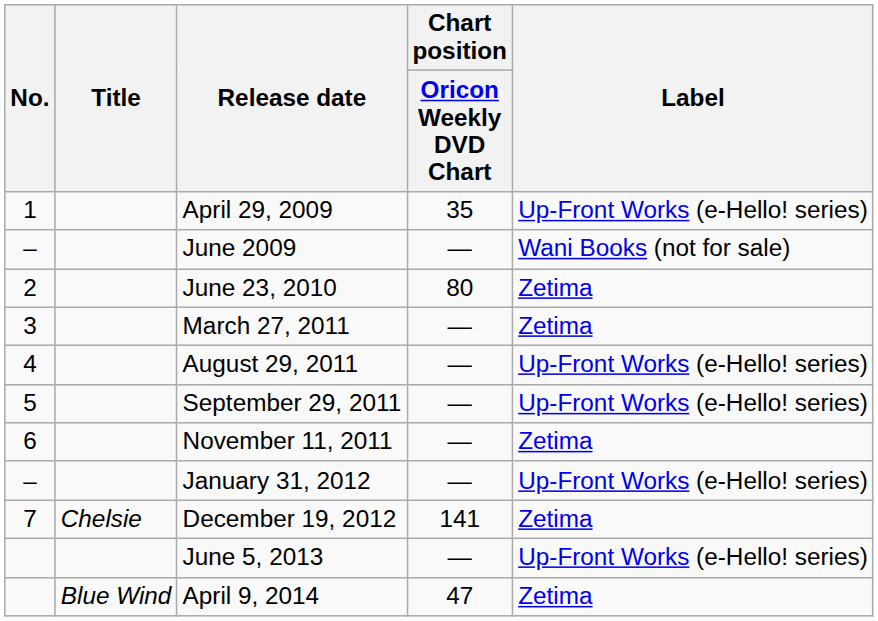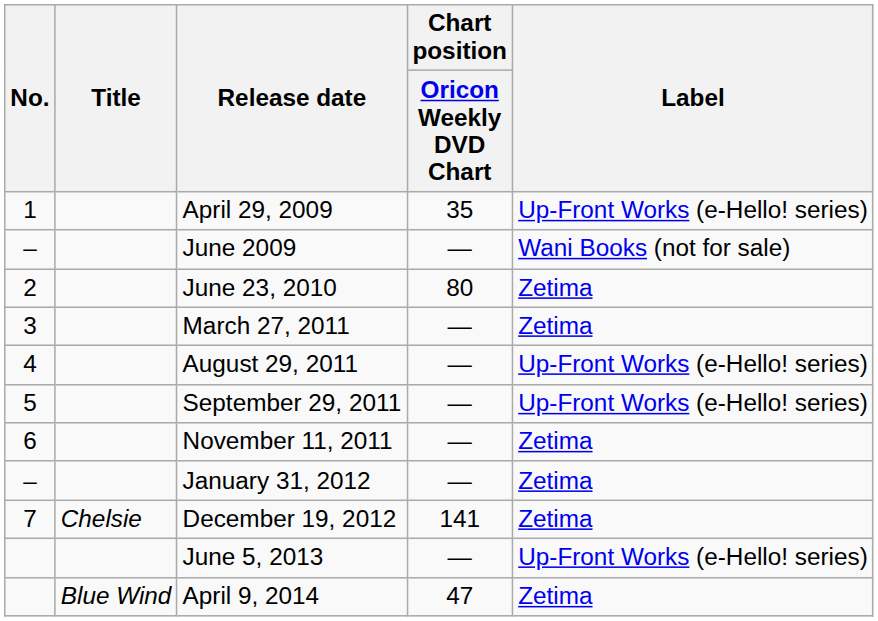 <table class="wikitable">
 <tr>
 <th rowspan="2">No.</th>
 <th rowspan="2">Title</th>
 <th rowspan="2">Release date</th>
 <th>Chart<br>position</th>
 <th rowspan="2">Label</th>
 </tr>
 <tr>
 <th><a href='#'>Oricon</a><br>Weekly<br>DVD<br>Chart<br></th>
 </tr>
 <tr>
 <td align="center">1</td>
 <td></td>
 <td>April 29, 2009</td>
 <td align="center">35</td>
 <td><a href='#'>Up-Front Works</a> (e-Hello! series)</td>
 </tr>
 <tr>
 <td align="center">–</td>
 <td></td>
 <td>June 2009</td>
 <td align="center">—</td>
 <td><a href='#'>Wani Books</a> (not for sale)</td>
 </tr>
 <tr>
 <td align="center">2</td>
 <td></td>
 <td>June 23, 2010</td>
 <td align="center">80</td>
 <td><a href='#'>Zetima</a></td>
 </tr>
 <tr>
 <td align="center">3</td>
 <td></td>
 <td>March 27, 2011</td>
 <td align="center">—</td>
 <td><a href='#'>Zetima</a></td>
 </tr>
 <tr>
 <td align="center">4</td>
 <td></td>
 <td>August 29, 2011</td>
 <td align="center">—</td>
 <td><a href='#'>Up-Front Works</a> (e-Hello! series)</td>
 </tr>
 <tr>
 <td align="center">5</td>
 <td></td>
 <td>September 29, 2011</td>
 <td align="center">—</td>
 <td><a href='#'>Up-Front Works</a> (e-Hello! series)</td>
 </tr>
 <tr>
 <td align="center">6</td>
 <td></td>
 <td>November 11, 2011</td>
 <td align="center">—</td>
 <td><a href='#'>Zetima</a></td>
 </tr>
 <tr>
 <td align="center">–</td>
 <td></td>
 <td>January 31, 2012</td>
 <td align="center">—</td>
-<td><a href='#'>Up-Front Works</a> (e-Hello! series)</td>
+<td><a href='#'>Zetima</a></td>
 </tr>
 <tr>
 <td align="center">7</td>
 <td><em>Chelsie</em></td>
 <td>December 19, 2012</td>
 <td align="center">141</td>
 <td><a href='#'>Zetima</a></td>
 </tr>
 <tr>
 <td></td>
 <td></td>
 <td>June 5, 2013</td>
 <td align="center">—</td>
 <td><a href='#'>Up-Front Works</a> (e-Hello! series)</td>
 </tr>
 <tr>
 <td></td>
 <td><em>Blue Wind</em></td>
 <td>April 9, 2014</td>
 <td align="center">47</td>
 <td><a href='#'>Zetima</a></td>
 </tr>
 </table>
